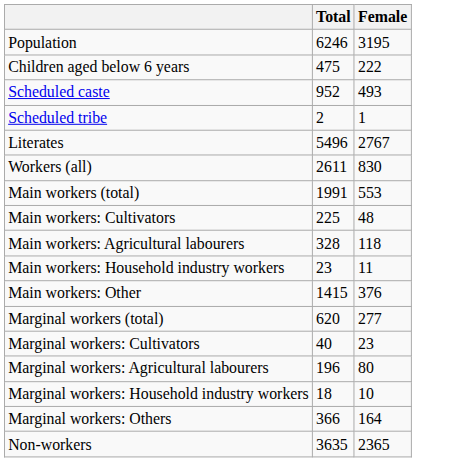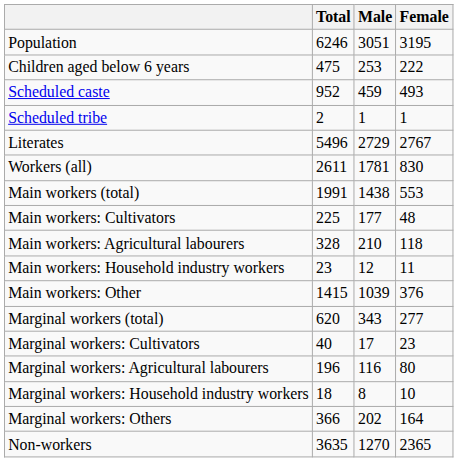 <table class="wikitable sortable">
 <tr>
 <th></th>
 <th>Total</th>
+<th>Male</th>
 <th>Female</th>
 </tr>
 <tr>
 <td>Population</td>
 <td>6246</td>
+<td>3051</td>
 <td>3195</td>
 </tr>
 <tr>
 <td>Children aged below 6 years</td>
 <td>475</td>
+<td>253</td>
 <td>222</td>
 </tr>
 <tr>
 <td><a href='#'>Scheduled caste</a></td>
 <td>952</td>
+<td>459</td>
 <td>493</td>
 </tr>
 <tr>
 <td><a href='#'>Scheduled tribe</a></td>
 <td>2</td>
 <td>1</td>
+<td>1</td>
 </tr>
 <tr>
 <td>Literates</td>
 <td>5496</td>
+<td>2729</td>
 <td>2767</td>
 </tr>
 <tr>
 <td>Workers (all)</td>
 <td>2611</td>
+<td>1781</td>
 <td>830</td>
 </tr>
 <tr>
 <td>Main workers (total)</td>
 <td>1991</td>
+<td>1438</td>
 <td>553</td>
 </tr>
 <tr>
 <td>Main workers: Cultivators</td>
 <td>225</td>
+<td>177</td>
 <td>48</td>
 </tr>
 <tr>
 <td>Main workers: Agricultural labourers</td>
 <td>328</td>
+<td>210</td>
 <td>118</td>
 </tr>
 <tr>
 <td>Main workers: Household industry workers</td>
 <td>23</td>
+<td>12</td>
 <td>11</td>
 </tr>
 <tr>
 <td>Main workers: Other</td>
 <td>1415</td>
+<td>1039</td>
 <td>376</td>
 </tr>
 <tr>
 <td>Marginal workers (total)</td>
 <td>620</td>
+<td>343</td>
 <td>277</td>
 </tr>
 <tr>
 <td>Marginal workers: Cultivators</td>
 <td>40</td>
+<td>17</td>
 <td>23</td>
 </tr>
 <tr>
 <td>Marginal workers: Agricultural labourers</td>
 <td>196</td>
+<td>116</td>
 <td>80</td>
 </tr>
 <tr>
 <td>Marginal workers: Household industry workers</td>
 <td>18</td>
+<td>8</td>
 <td>10</td>
 </tr>
 <tr>
 <td>Marginal workers: Others</td>
 <td>366</td>
+<td>202</td>
 <td>164</td>
 </tr>
 <tr>
 <td>Non-workers</td>
 <td>3635</td>
+<td>1270</td>
 <td>2365</td>
 </tr>
 </table>
